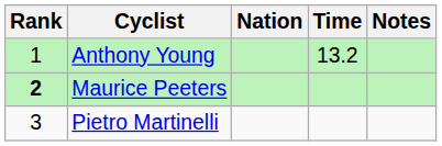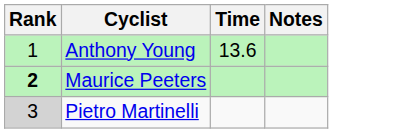 <table class="wikitable sortable" style="text-align:center">
 <tr>
 <th>Rank</th>
 <th>Cyclist</th>
-<th>Nation</th>
 <th>Time</th>
 <th>Notes</th>
 </tr>
 <tr bgcolor=bbf3bb>
 <td>1</td>
 <td align=left><a href='#'>Anthony Young</a></td>
-<td align=left></td>
-<td>13.2</td>
+<td>13.6</td>
 <td></td>
 </tr>
 <tr bgcolor=bbf3bb>
 <td><strong>2</strong></td>
 <td align=left><a href='#'>Maurice Peeters</a></td>
-<td align=left></td>
 <td></td>
 <td></td>
 </tr>
 <tr>
-<td>3</td>
+<td style="background: lightgrey;">3</td>
 <td align=left><a href='#'>Pietro Martinelli</a></td>
-<td align=left></td>
 <td></td>
 <td></td>
 </tr>
 </table>
